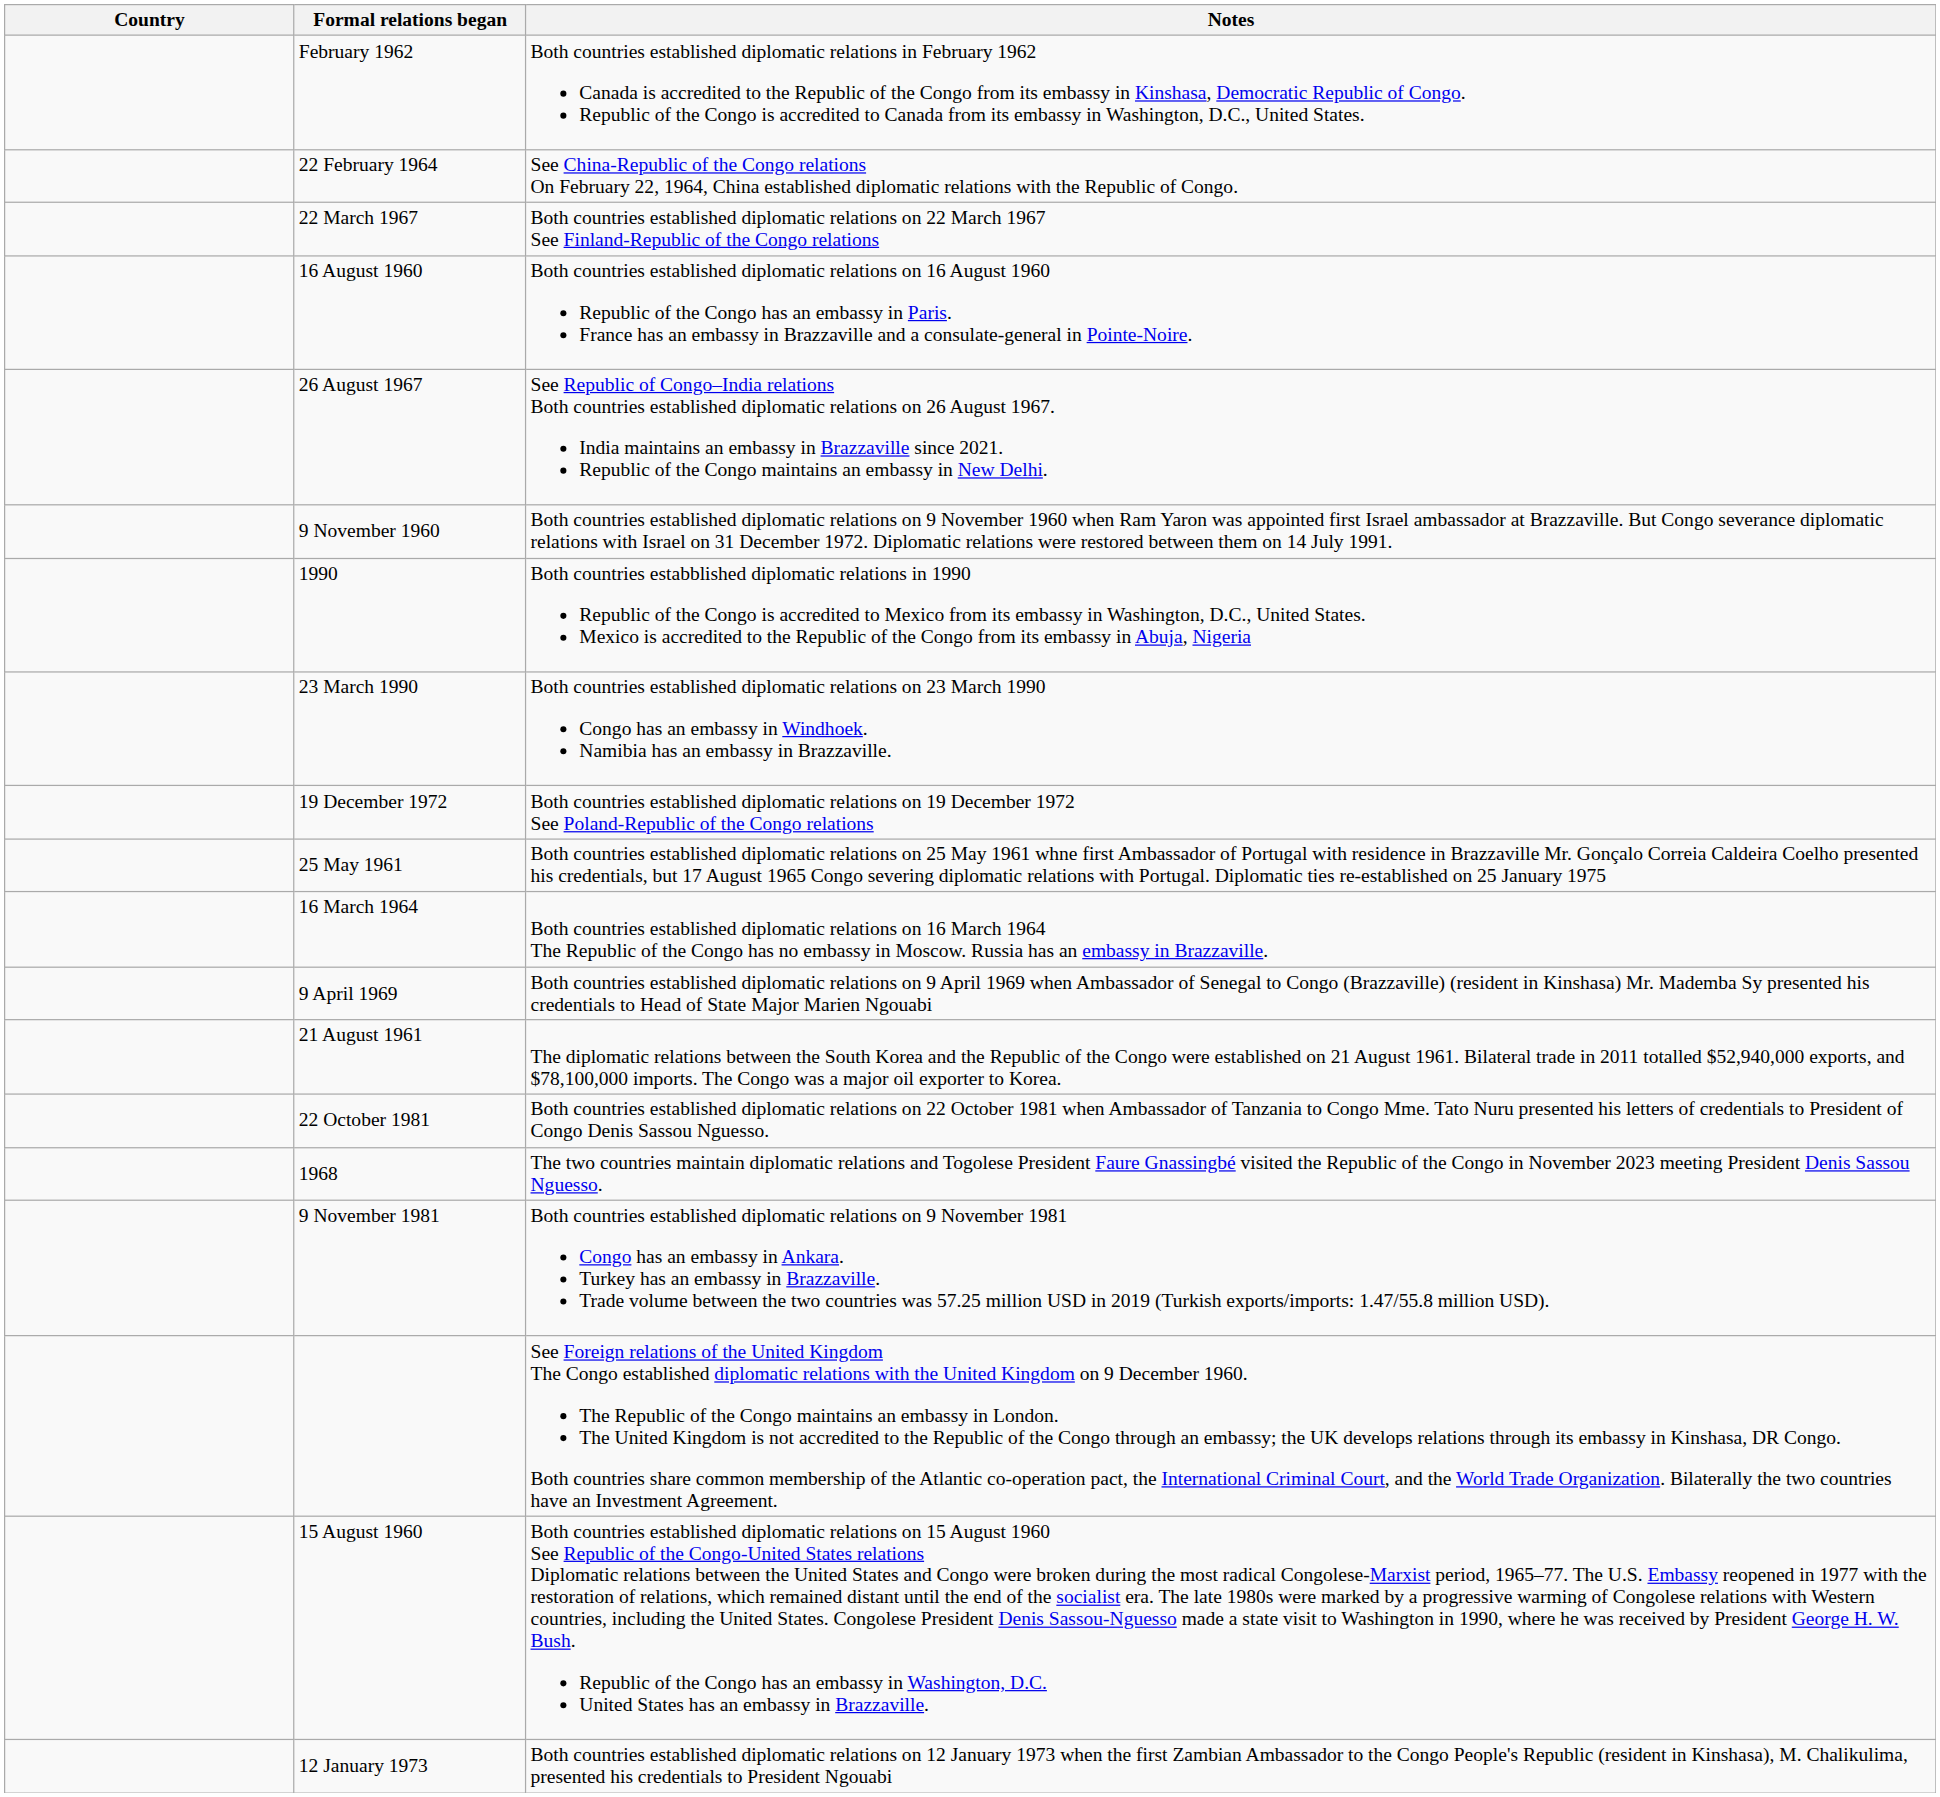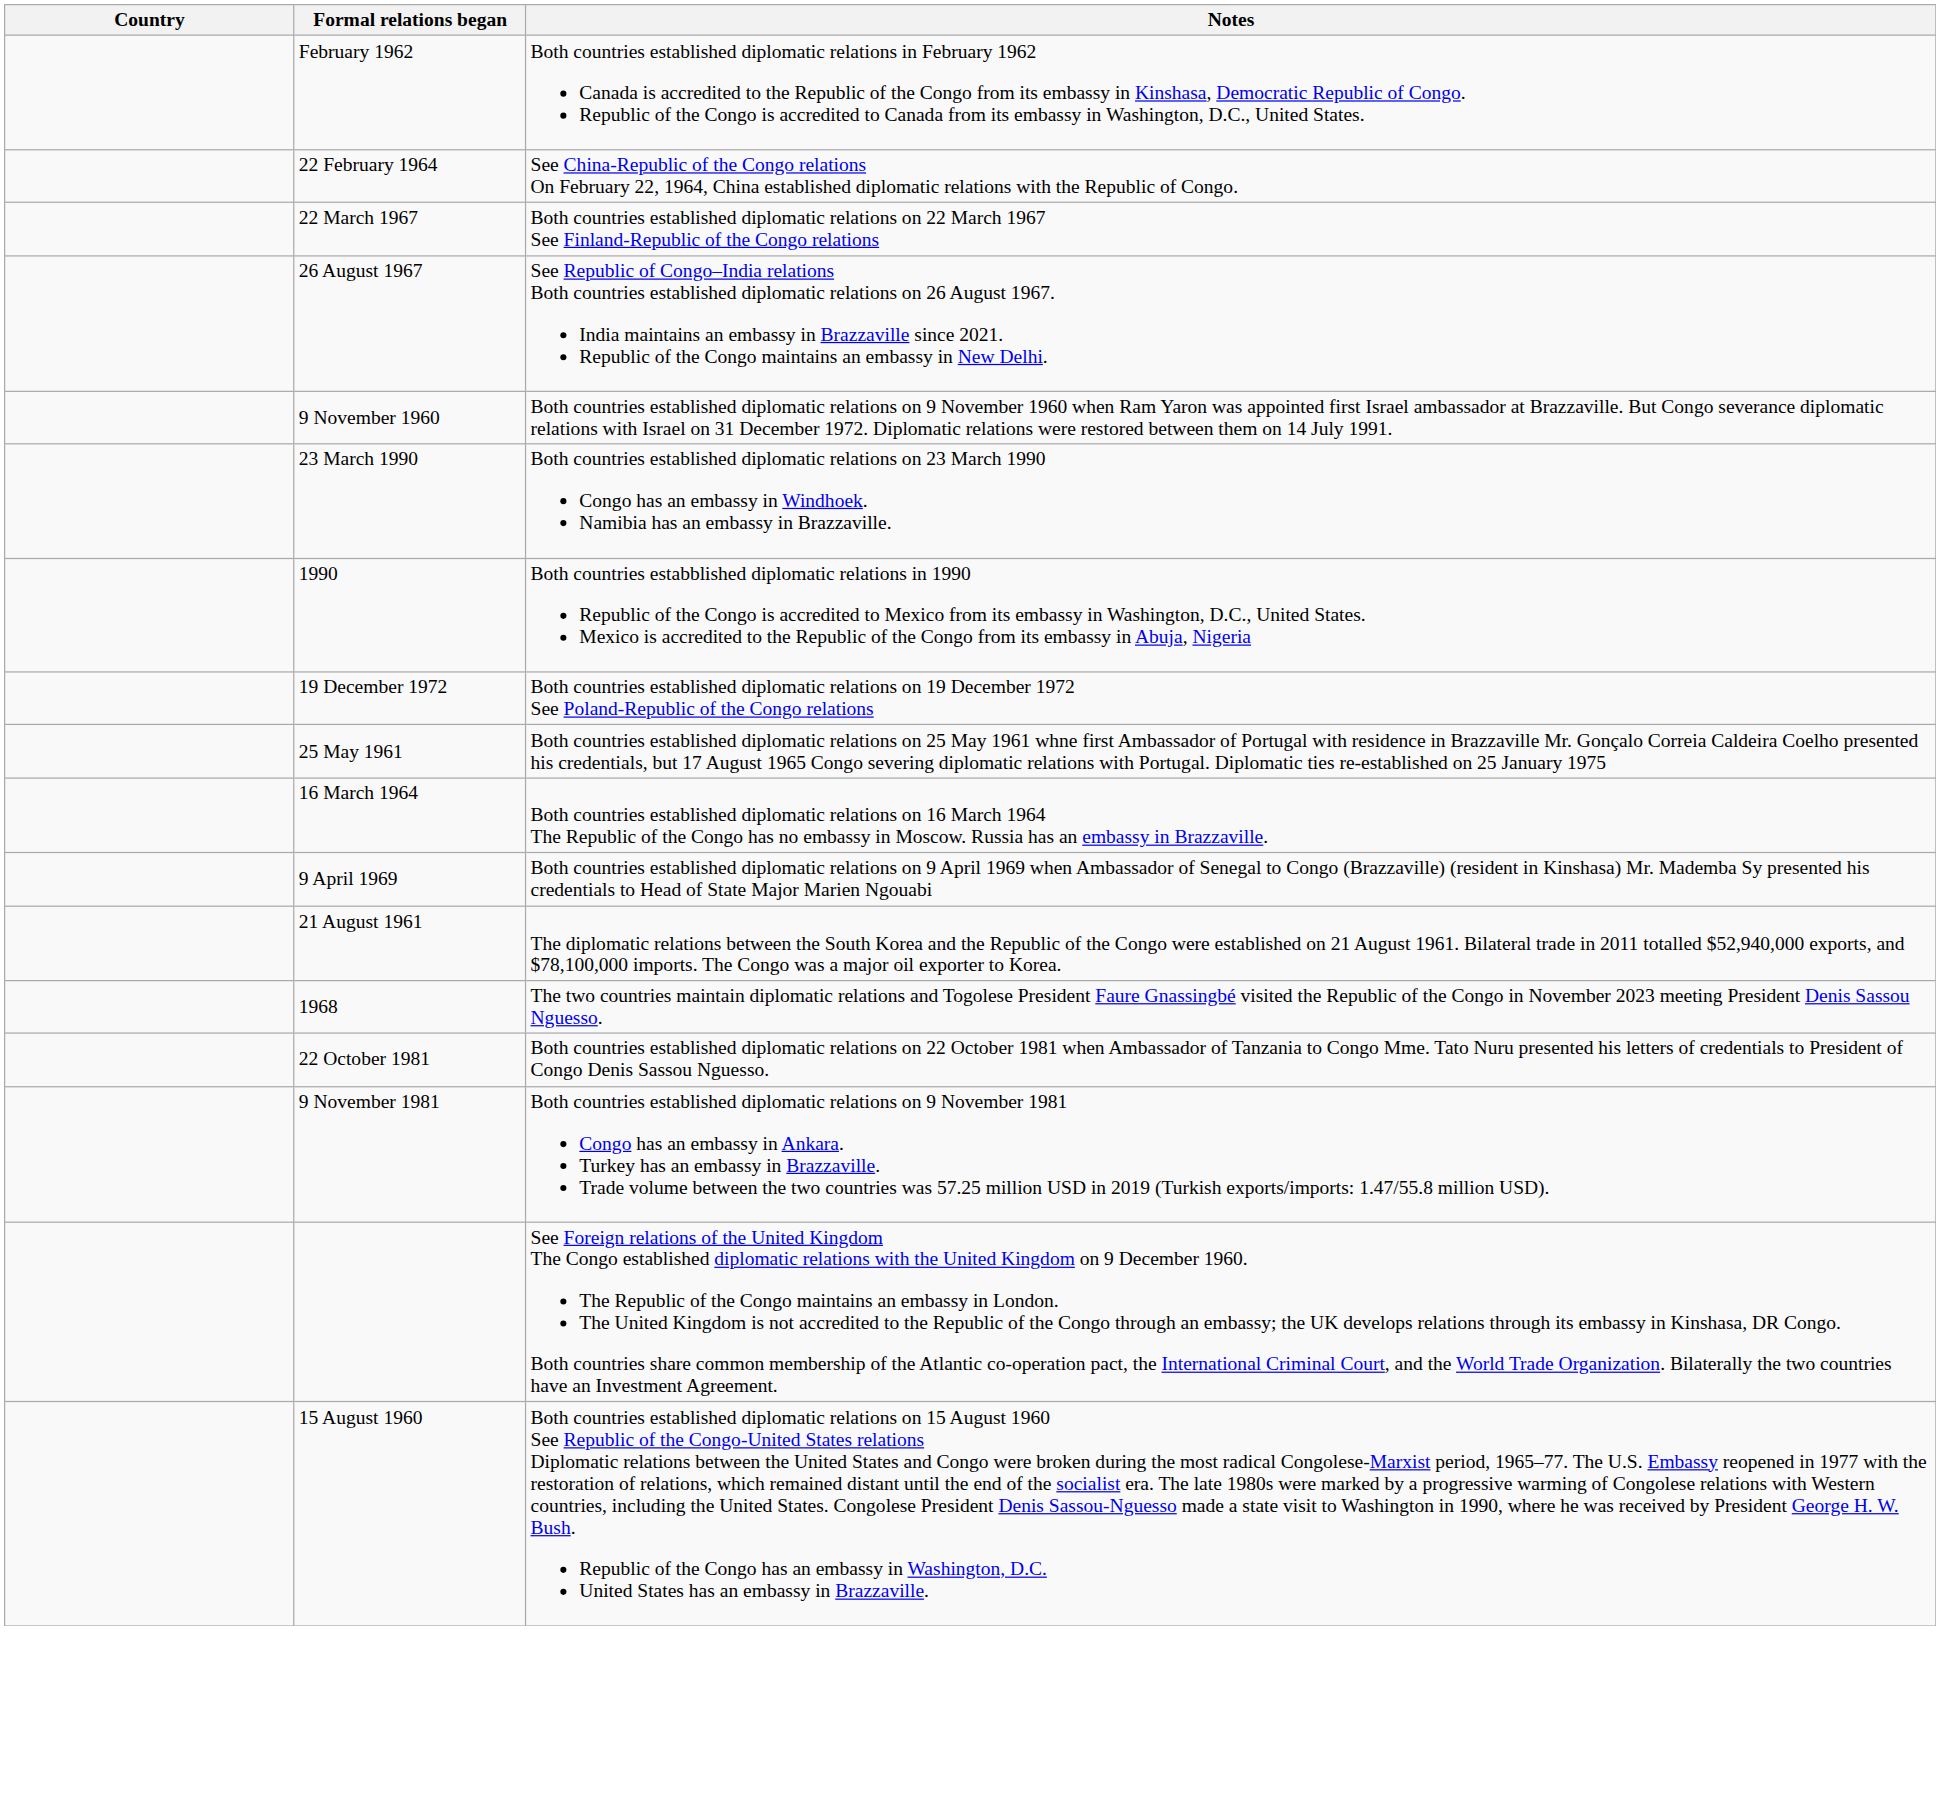 <table class="wikitable sortable" style="width:100%; margin:auto;">
 <tr>
 <th style="width:15%;">Country</th>
 <th style="width:12%;">Formal relations began</th>
 <th>Notes</th>
 </tr>
 <tr valign="top">
 <td></td>
 <td>February 1962</td>
 <td>Both countries established diplomatic relations in February 1962<br><ul><li>Canada is accredited to the Republic of the Congo from its embassy in <a href='#'>Kinshasa</a>, <a href='#'>Democratic Republic of Congo</a>.</li><li>Republic of the Congo is accredited to Canada from its embassy in Washington, D.C., United States.</li></ul></td>
 </tr>
 <tr valign="top">
 <td></td>
 <td>22 February 1964</td>
 <td>See <a href='#'>China-Republic of the Congo relations</a><br>On February 22, 1964, China established diplomatic relations with the Republic of Congo.</td>
 </tr>
 <tr valign="top">
 <td></td>
 <td>22 March 1967</td>
 <td>Both countries established diplomatic relations on 22 March 1967<br>See <a href='#'>Finland-Republic of the Congo relations</a></td>
 </tr>
 <tr valign="top">
 <td></td>
-<td>16 August 1960</td>
-<td>Both countries established diplomatic relations on 16 August 1960<br><ul><li>Republic of the Congo has an embassy in <a href='#'>Paris</a>.</li><li>France has an embassy in Brazzaville and a consulate-general in <a href='#'>Pointe-Noire</a>.</li></ul></td>
-</tr>
-<tr valign="top">
-<td></td>
 <td>26 August 1967</td>
 <td>See <a href='#'>Republic of Congo–India relations</a><br>Both countries established diplomatic relations on 26 August 1967.<ul><li>India maintains an embassy in <a href='#'>Brazzaville</a> since 2021.</li><li>Republic of the Congo maintains an embassy in <a href='#'>New Delhi</a>.</li></ul></td>
 </tr>
 <tr>
 <td></td>
 <td>9 November 1960</td>
 <td>Both countries established diplomatic relations on 9 November 1960 when Ram Yaron was appointed first Israel ambassador at Brazzaville. But Congo severance diplomatic relations with Israel on 31 December 1972. Diplomatic relations were restored between them on 14 July 1991.</td>
 </tr>
 <tr valign="top">
 <td></td>
-<td>1990</td>
-<td>Both countries estabblished diplomatic relations in 1990<br><ul><li>Republic of the Congo is accredited to Mexico from its embassy in Washington, D.C., United States.</li><li>Mexico is accredited to the Republic of the Congo from its embassy in <a href='#'>Abuja</a>, <a href='#'>Nigeria</a></li></ul></td>
+<td>23 March 1990</td>
+<td>Both countries established diplomatic relations on 23 March 1990<br><ul><li>Congo has an embassy in <a href='#'>Windhoek</a>.</li><li>Namibia has an embassy in Brazzaville.</li></ul></td>
 </tr>
 <tr valign="top">
 <td></td>
-<td>23 March 1990</td>
-<td>Both countries established diplomatic relations on 23 March 1990<br><ul><li>Congo has an embassy in <a href='#'>Windhoek</a>.</li><li>Namibia has an embassy in Brazzaville.</li></ul></td>
+<td>1990</td>
+<td>Both countries estabblished diplomatic relations in 1990<br><ul><li>Republic of the Congo is accredited to Mexico from its embassy in Washington, D.C., United States.</li><li>Mexico is accredited to the Republic of the Congo from its embassy in <a href='#'>Abuja</a>, <a href='#'>Nigeria</a></li></ul></td>
 </tr>
 <tr valign="top">
 <td></td>
 <td>19 December 1972</td>
 <td>Both countries established diplomatic relations on 19 December 1972<br>See <a href='#'>Poland-Republic of the Congo relations</a></td>
 </tr>
 <tr>
 <td></td>
 <td>25 May 1961</td>
 <td>Both countries established diplomatic relations on 25 May 1961 whne first Ambassador of Portugal with residence in Brazzaville Mr. Gonçalo Correia Caldeira Coelho presented his credentials, but 17 August 1965 Congo severing diplomatic relations with Portugal. Diplomatic ties re-established on 25 January 1975</td>
 </tr>
 <tr valign="top">
 <td></td>
 <td>16 March 1964</td>
 <td><br>Both countries established diplomatic relations on 16 March 1964<br>The Republic of the Congo has no embassy in Moscow. Russia has an <a href='#'>embassy in Brazzaville</a>.</td>
 </tr>
 <tr>
 <td></td>
 <td>9 April 1969</td>
 <td>Both countries established diplomatic relations on 9 April 1969 when Ambassador of Senegal to Congo (Brazzaville) (resident in Kinshasa) Mr. Mademba Sy presented his credentials to Head of State Major Marien Ngouabi</td>
 </tr>
 <tr valign="top">
 <td></td>
 <td>21 August 1961</td>
 <td><br>The diplomatic relations between the South Korea and the Republic of the Congo were established on 21 August 1961. Bilateral trade in 2011 totalled $52,940,000 exports, and $78,100,000 imports. The Congo was a major oil exporter to Korea.</td>
 </tr>
 <tr>
 <td></td>
-<td>22 October 1981</td>
-<td>Both countries established diplomatic relations on 22 October 1981 when Ambassador of Tanzania to Congo Mme. Tato Nuru presented his letters of credentials to President of Congo Denis Sassou Nguesso.</td>
+<td>1968</td>
+<td>The two countries maintain diplomatic relations and Togolese President <a href='#'>Faure Gnassingbé</a> visited the Republic of the Congo in November 2023 meeting President <a href='#'>Denis Sassou Nguesso</a>.</td>
 </tr>
 <tr>
 <td></td>
-<td>1968</td>
-<td>The two countries maintain diplomatic relations and Togolese President <a href='#'>Faure Gnassingbé</a> visited the Republic of the Congo in November 2023 meeting President <a href='#'>Denis Sassou Nguesso</a>.</td>
+<td>22 October 1981</td>
+<td>Both countries established diplomatic relations on 22 October 1981 when Ambassador of Tanzania to Congo Mme. Tato Nuru presented his letters of credentials to President of Congo Denis Sassou Nguesso.</td>
 </tr>
 <tr valign="top">
 <td></td>
 <td>9 November 1981</td>
 <td>Both countries established diplomatic relations on 9 November 1981<br><ul><li><a href='#'>Congo</a> has an embassy in <a href='#'>Ankara</a>.</li><li>Turkey has an embassy in <a href='#'>Brazzaville</a>.</li><li>Trade volume between the two countries was 57.25 million USD in 2019 (Turkish exports/imports: 1.47/55.8 million USD).</li></ul></td>
 </tr>
 <tr valign="top">
 <td></td>
 <td></td>
 <td>See <a href='#'>Foreign relations of the United Kingdom</a><br>The Congo established <a href='#'>diplomatic relations with the United Kingdom</a> on 9 December 1960.<ul><li>The Republic of the Congo maintains an embassy in London.</li><li>The United Kingdom is not accredited to the Republic of the Congo through an embassy; the UK develops relations through its embassy in Kinshasa, DR Congo.</li></ul>Both countries share common membership of the Atlantic co-operation pact, the <a href='#'>International Criminal Court</a>, and the <a href='#'>World Trade Organization</a>. Bilaterally the two countries have an Investment Agreement.</td>
 </tr>
 <tr valign="top">
 <td></td>
 <td>15 August 1960</td>
 <td>Both countries established diplomatic relations on 15 August 1960<br>See <a href='#'>Republic of the Congo-United States relations</a><br>Diplomatic relations between the United States and Congo were broken during the most radical Congolese-<a href='#'>Marxist</a> period, 1965–77.  The U.S. <a href='#'>Embassy</a> reopened in 1977 with the restoration of relations, which remained distant until the end of the <a href='#'>socialist</a> era. The late 1980s were marked by a progressive warming of Congolese relations with Western countries, including the United States. Congolese President <a href='#'>Denis Sassou-Nguesso</a> made a state visit to Washington in 1990, where he was received by President <a href='#'>George H. W. Bush</a>.<ul><li>Republic of the Congo has an embassy in <a href='#'>Washington, D.C.</a></li><li>United States has an embassy in <a href='#'>Brazzaville</a>.</li></ul></td>
 </tr>
-<tr>
-<td></td>
-<td>12 January 1973</td>
-<td>Both countries established diplomatic relations on 12 January 1973 when the first Zambian Ambassador to the Congo People's Republic (resident in Kinshasa), M. Chalikulima, presented his credentials to President Ngouabi</td>
-</tr>
 </table>
